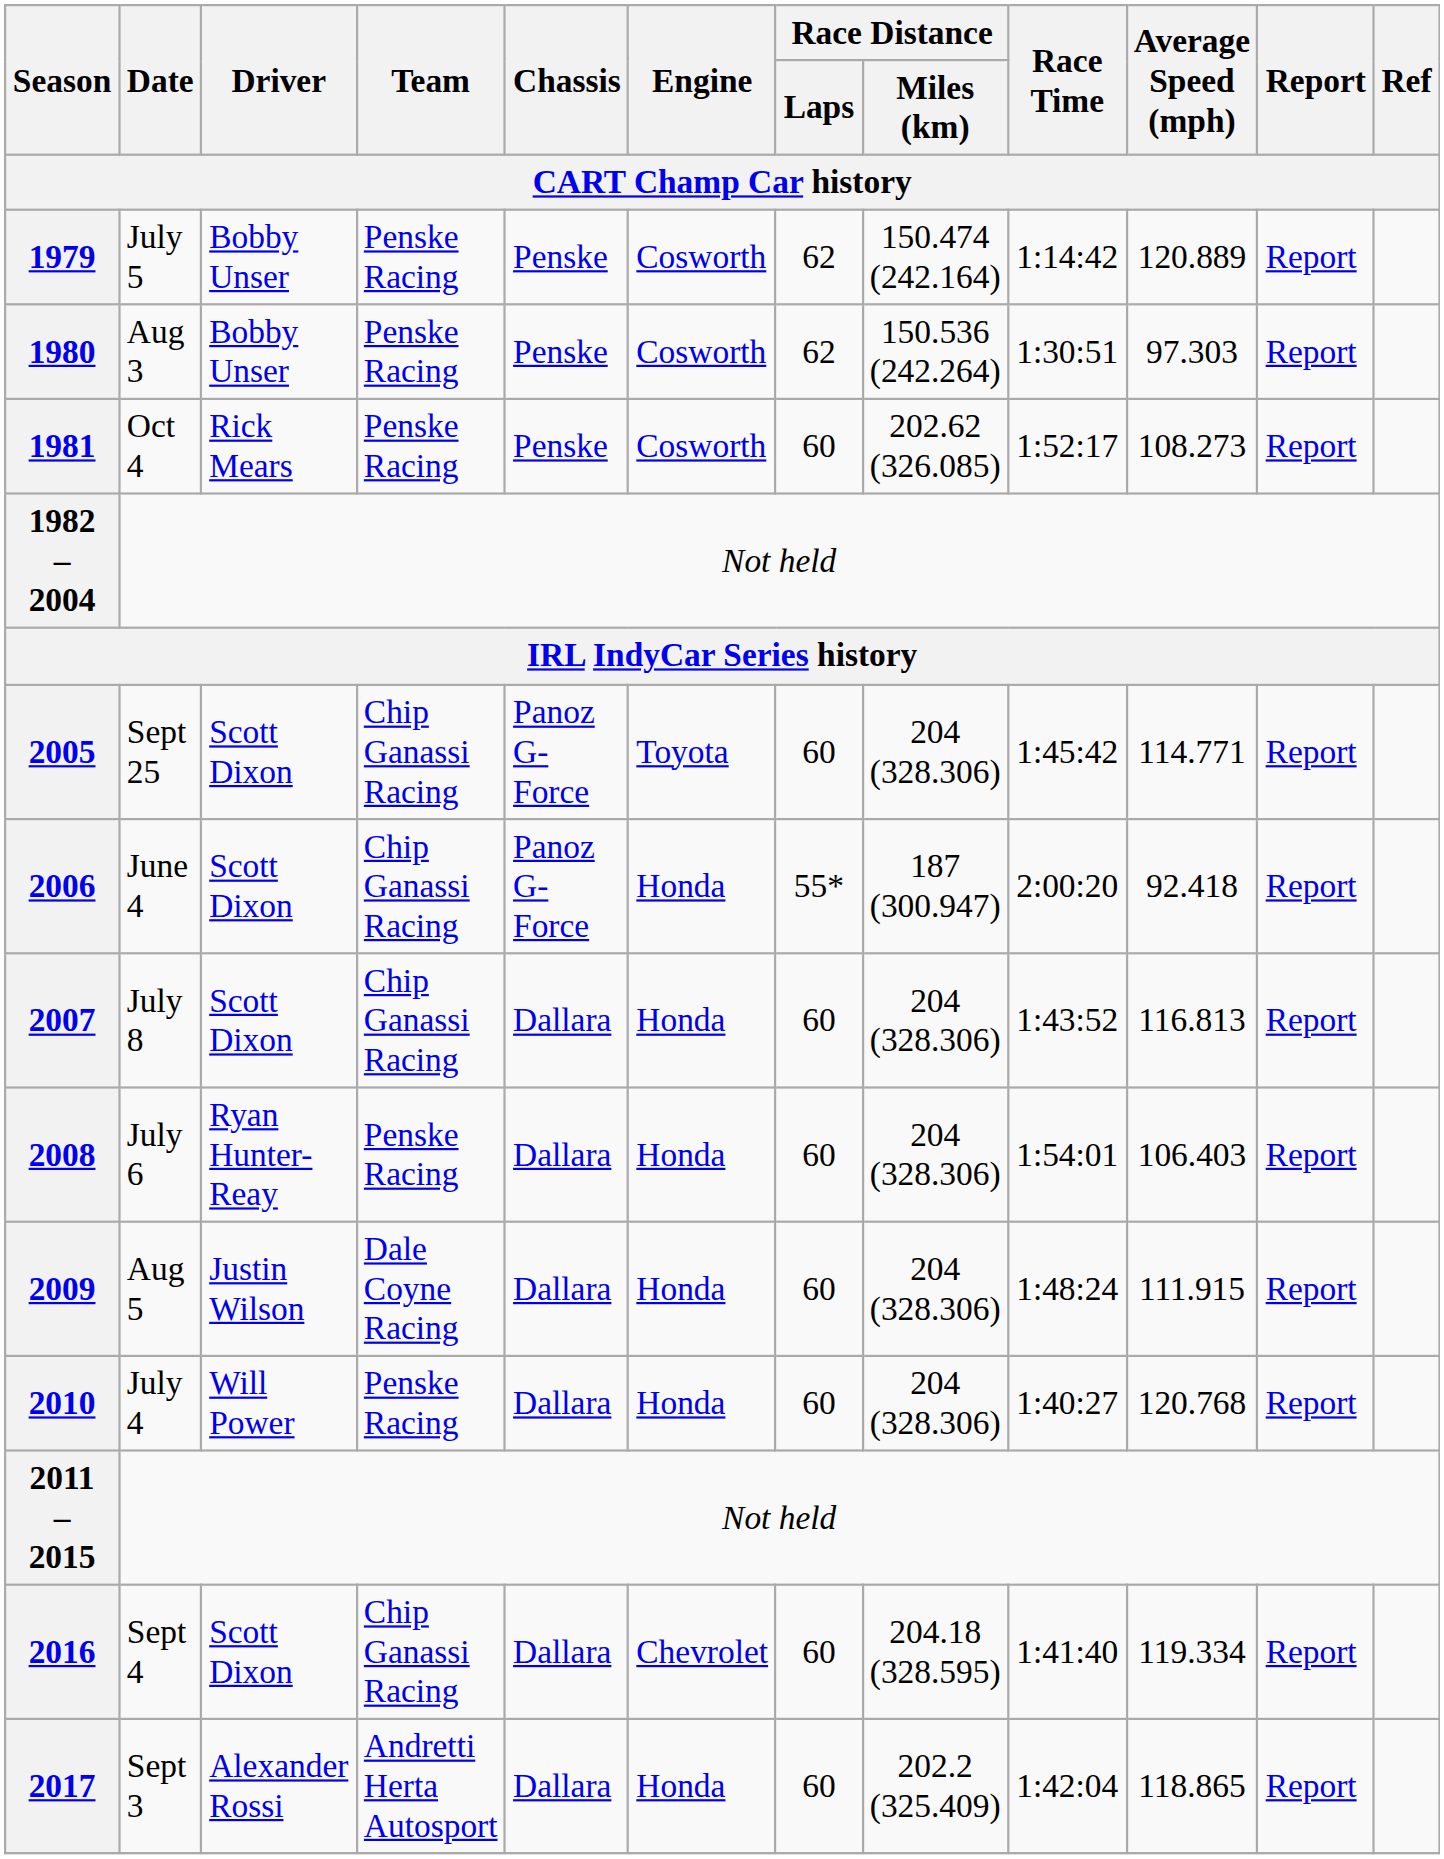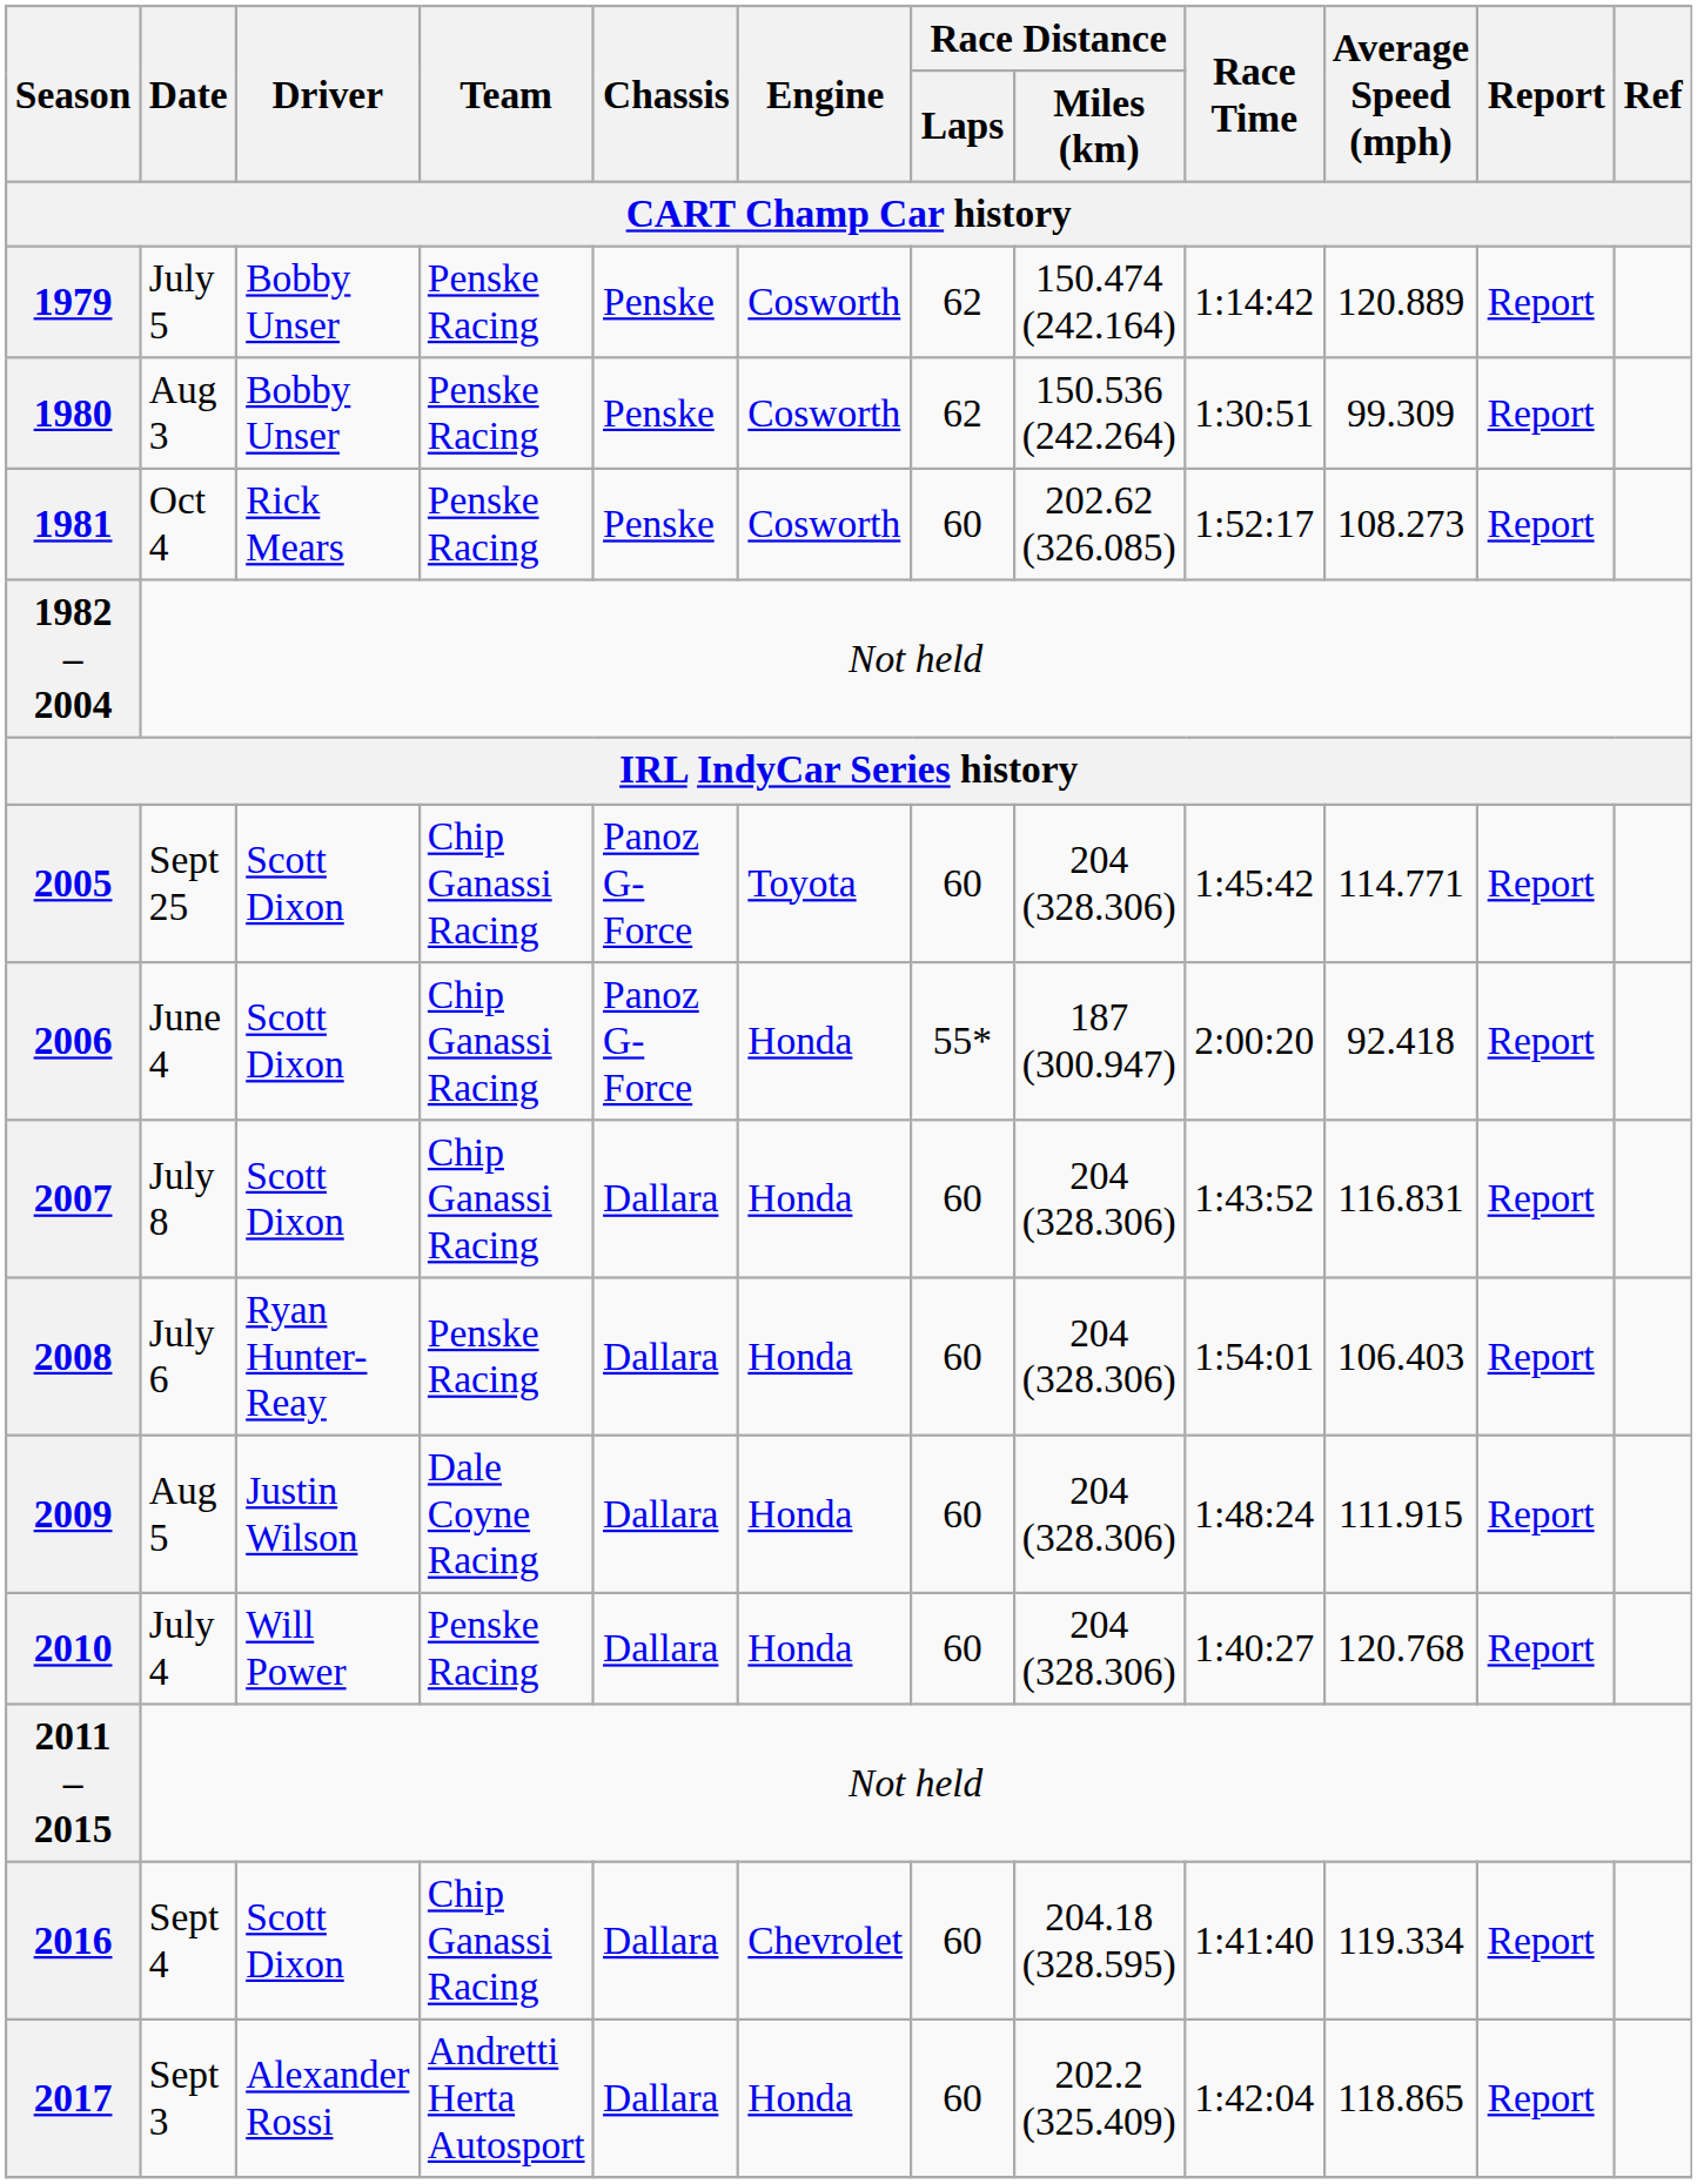 <table class="wikitable" style="font-size: 95%;">
 <tr>
 <th rowspan="2">Season</th>
 <th rowspan="2">Date</th>
 <th rowspan="2">Driver</th>
 <th rowspan="2">Team</th>
 <th rowspan="2">Chassis</th>
 <th rowspan="2">Engine</th>
 <th colspan="2">Race Distance</th>
 <th rowspan="2">Race Time</th>
 <th rowspan="2">Average Speed<br>(mph)</th>
 <th rowspan="2">Report</th>
 <th rowspan="2">Ref</th>
 </tr>
 <tr>
 <th>Laps</th>
 <th>Miles (km)</th>
 </tr>
 <tr>
 <th colspan=12><a href='#'>CART Champ Car</a> history</th>
 </tr>
 <tr>
 <th><a href='#'>1979</a></th>
 <td>July 5</td>
 <td> <a href='#'>Bobby Unser</a></td>
 <td><a href='#'>Penske Racing</a></td>
 <td><a href='#'>Penske</a></td>
 <td><a href='#'>Cosworth</a></td>
 <td align="center">62</td>
 <td align="center">150.474 (242.164)</td>
 <td align="center">1:14:42</td>
 <td align="center">120.889</td>
 <td><a href='#'>Report</a></td>
 <td align="center"></td>
 </tr>
 <tr>
 <th><a href='#'>1980</a></th>
 <td>Aug 3</td>
 <td> <a href='#'>Bobby Unser</a></td>
 <td><a href='#'>Penske Racing</a></td>
 <td><a href='#'>Penske</a></td>
 <td><a href='#'>Cosworth</a></td>
 <td align="center">62</td>
 <td align="center">150.536 (242.264)</td>
 <td align="center">1:30:51</td>
-<td align="center">97.303</td>
+<td align="center">99.309</td>
 <td><a href='#'>Report</a></td>
 <td align="center"></td>
 </tr>
 <tr>
 <th><a href='#'>1981</a></th>
 <td>Oct 4</td>
 <td> <a href='#'>Rick Mears</a></td>
 <td><a href='#'>Penske Racing</a></td>
 <td><a href='#'>Penske</a></td>
 <td><a href='#'>Cosworth</a></td>
 <td align="center">60</td>
 <td align="center">202.62 (326.085)</td>
 <td align="center">1:52:17</td>
 <td align="center">108.273</td>
 <td><a href='#'>Report</a></td>
 <td align="center"></td>
 </tr>
 <tr>
 <th align=center>1982<br>–<br>2004</th>
 <td colspan=12 align=center><em>Not held</em></td>
 </tr>
 <tr>
 <th colspan=12><a href='#'>IRL</a> <a href='#'>IndyCar Series</a> history</th>
 </tr>
 <tr>
 <th><a href='#'>2005</a></th>
 <td>Sept 25</td>
 <td> <a href='#'>Scott Dixon</a></td>
 <td><a href='#'>Chip Ganassi Racing</a></td>
 <td><a href='#'>Panoz G-Force</a></td>
 <td><a href='#'>Toyota</a></td>
 <td align="center">60</td>
 <td align="center">204 (328.306)</td>
 <td align="center">1:45:42</td>
 <td align="center">114.771</td>
 <td><a href='#'>Report</a></td>
 <td align="center"></td>
 </tr>
 <tr>
 <th><a href='#'>2006</a></th>
 <td>June 4</td>
 <td> <a href='#'>Scott Dixon</a></td>
 <td><a href='#'>Chip Ganassi Racing</a></td>
 <td><a href='#'>Panoz G-Force</a></td>
 <td><a href='#'>Honda</a></td>
 <td align="center">55*</td>
 <td align="center">187 (300.947)</td>
 <td align="center">2:00:20</td>
 <td align="center">92.418</td>
 <td><a href='#'>Report</a></td>
 <td align="center"></td>
 </tr>
 <tr>
 <th><a href='#'>2007</a></th>
 <td>July 8</td>
 <td> <a href='#'>Scott Dixon</a></td>
 <td><a href='#'>Chip Ganassi Racing</a></td>
 <td><a href='#'>Dallara</a></td>
 <td><a href='#'>Honda</a></td>
 <td align="center">60</td>
 <td align="center">204 (328.306)</td>
 <td align="center">1:43:52</td>
-<td align="center">116.813</td>
+<td align="center">116.831</td>
 <td><a href='#'>Report</a></td>
 <td align="center"></td>
 </tr>
 <tr>
 <th><a href='#'>2008</a></th>
 <td>July 6</td>
 <td> <a href='#'>Ryan Hunter-Reay</a></td>
 <td><a href='#'>Penske Racing</a></td>
 <td><a href='#'>Dallara</a></td>
 <td><a href='#'>Honda</a></td>
 <td align="center">60</td>
 <td align="center">204 (328.306)</td>
 <td align="center">1:54:01</td>
 <td align="center">106.403</td>
 <td><a href='#'>Report</a></td>
 <td align="center"></td>
 </tr>
 <tr>
 <th><a href='#'>2009</a></th>
 <td>Aug 5</td>
 <td> <a href='#'>Justin Wilson</a></td>
 <td><a href='#'>Dale Coyne Racing</a></td>
 <td><a href='#'>Dallara</a></td>
 <td><a href='#'>Honda</a></td>
 <td align="center">60</td>
 <td align="center">204 (328.306)</td>
 <td align="center">1:48:24</td>
 <td align="center">111.915</td>
 <td><a href='#'>Report</a></td>
 <td align="center"></td>
 </tr>
 <tr>
 <th><a href='#'>2010</a></th>
 <td>July 4</td>
 <td> <a href='#'>Will Power</a></td>
 <td><a href='#'>Penske Racing</a></td>
 <td><a href='#'>Dallara</a></td>
 <td><a href='#'>Honda</a></td>
 <td align="center">60</td>
 <td align="center">204 (328.306)</td>
 <td align="center">1:40:27</td>
 <td align="center">120.768</td>
 <td><a href='#'>Report</a></td>
 <td align="center"></td>
 </tr>
 <tr>
 <th align=center>2011<br>–<br>2015</th>
 <td colspan=12 align=center><em>Not held</em></td>
 </tr>
 <tr>
 <th><a href='#'>2016</a></th>
 <td>Sept 4</td>
 <td> <a href='#'>Scott Dixon</a></td>
 <td><a href='#'>Chip Ganassi Racing</a></td>
 <td><a href='#'>Dallara</a></td>
 <td><a href='#'>Chevrolet</a></td>
 <td align="center">60</td>
 <td align="center">204.18 (328.595)</td>
 <td align="center">1:41:40</td>
 <td align="center">119.334</td>
 <td><a href='#'>Report</a></td>
 <td align="center"></td>
 </tr>
 <tr>
 <th><a href='#'>2017</a></th>
 <td>Sept 3</td>
 <td> <a href='#'>Alexander Rossi</a></td>
 <td><a href='#'>Andretti Herta Autosport</a></td>
 <td><a href='#'>Dallara</a></td>
 <td><a href='#'>Honda</a></td>
 <td align="center">60</td>
 <td align="center">202.2 (325.409)</td>
 <td align="center">1:42:04</td>
 <td align="center">118.865</td>
 <td><a href='#'>Report</a></td>
 <td align="center"></td>
 </tr>
 <tr>
 </tr>
 </table>
